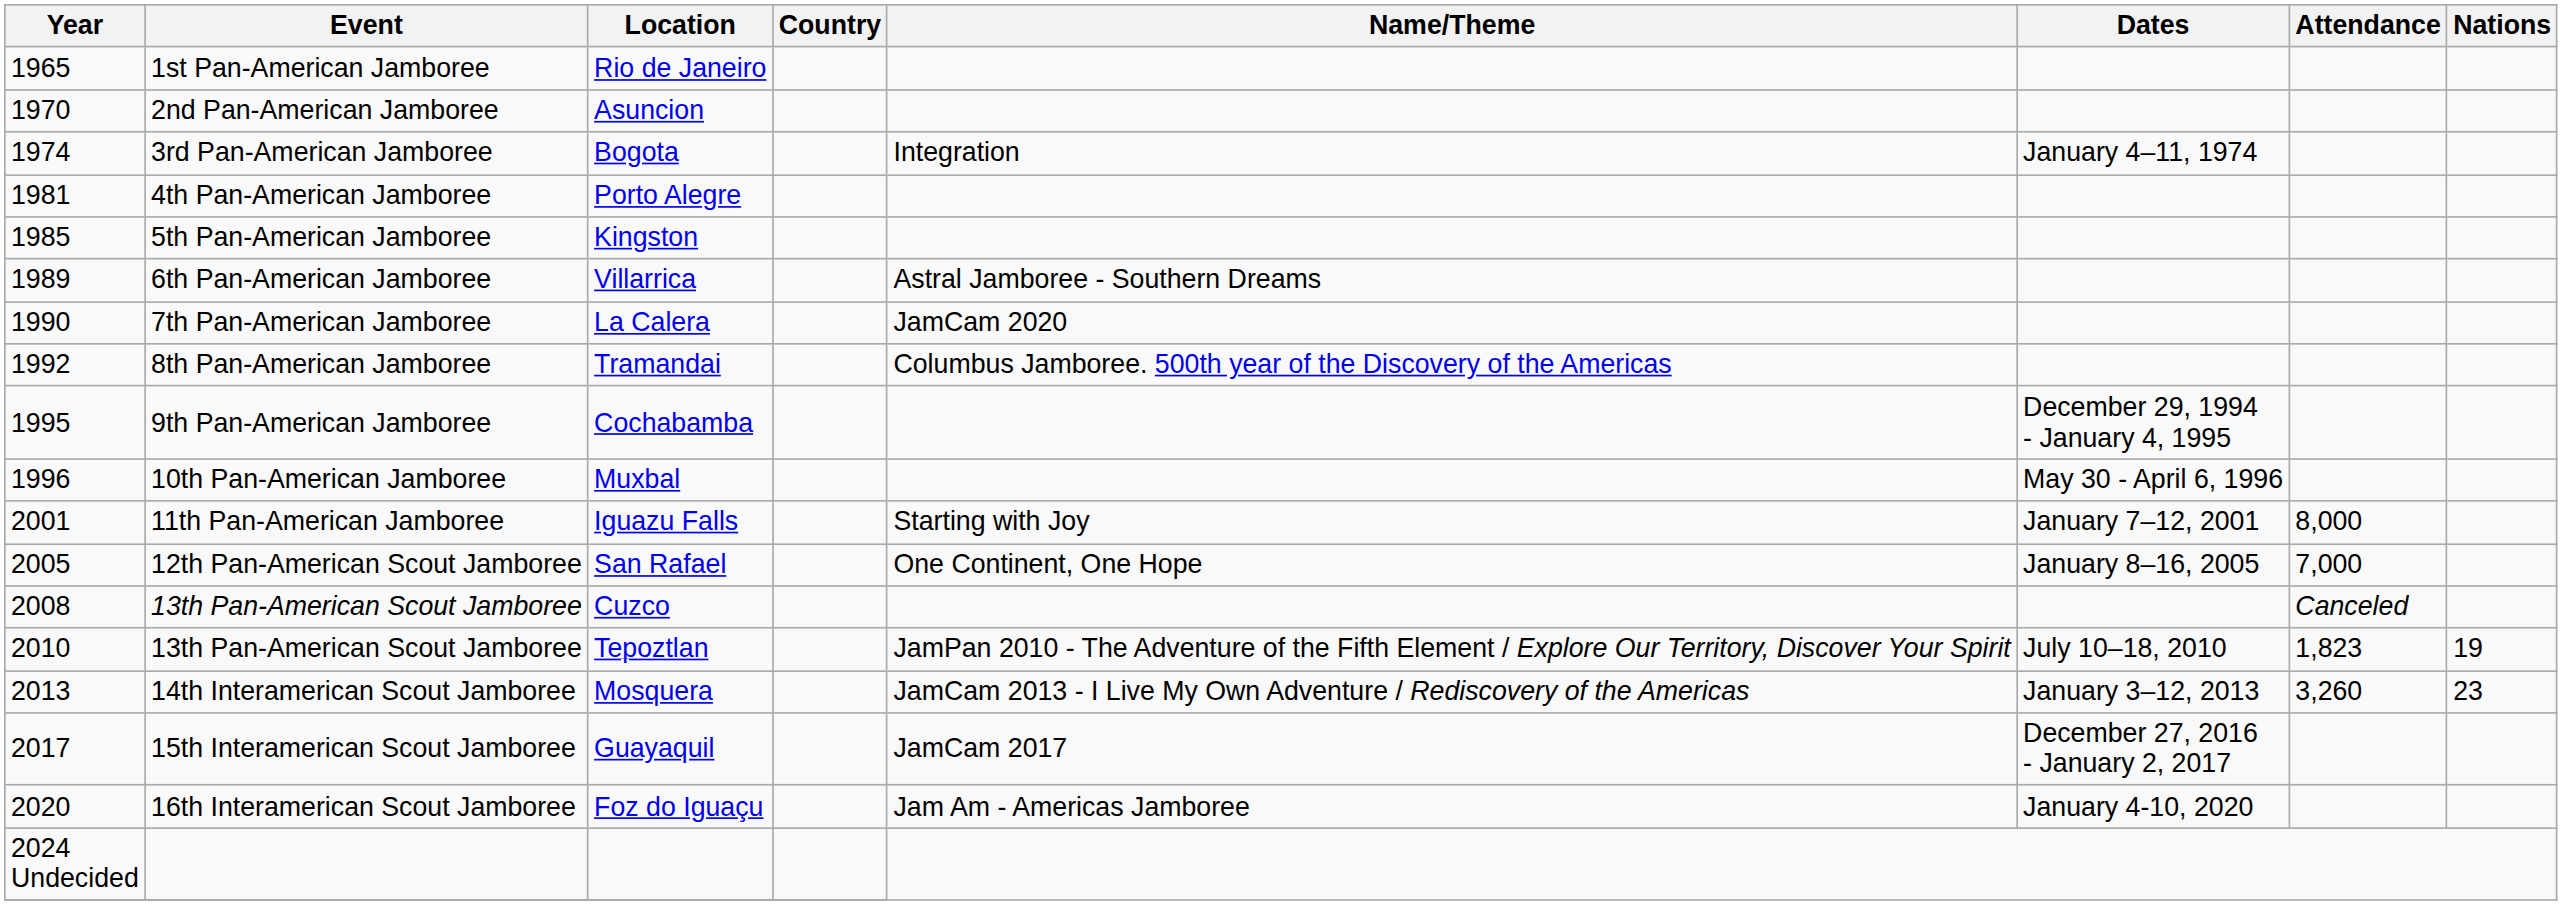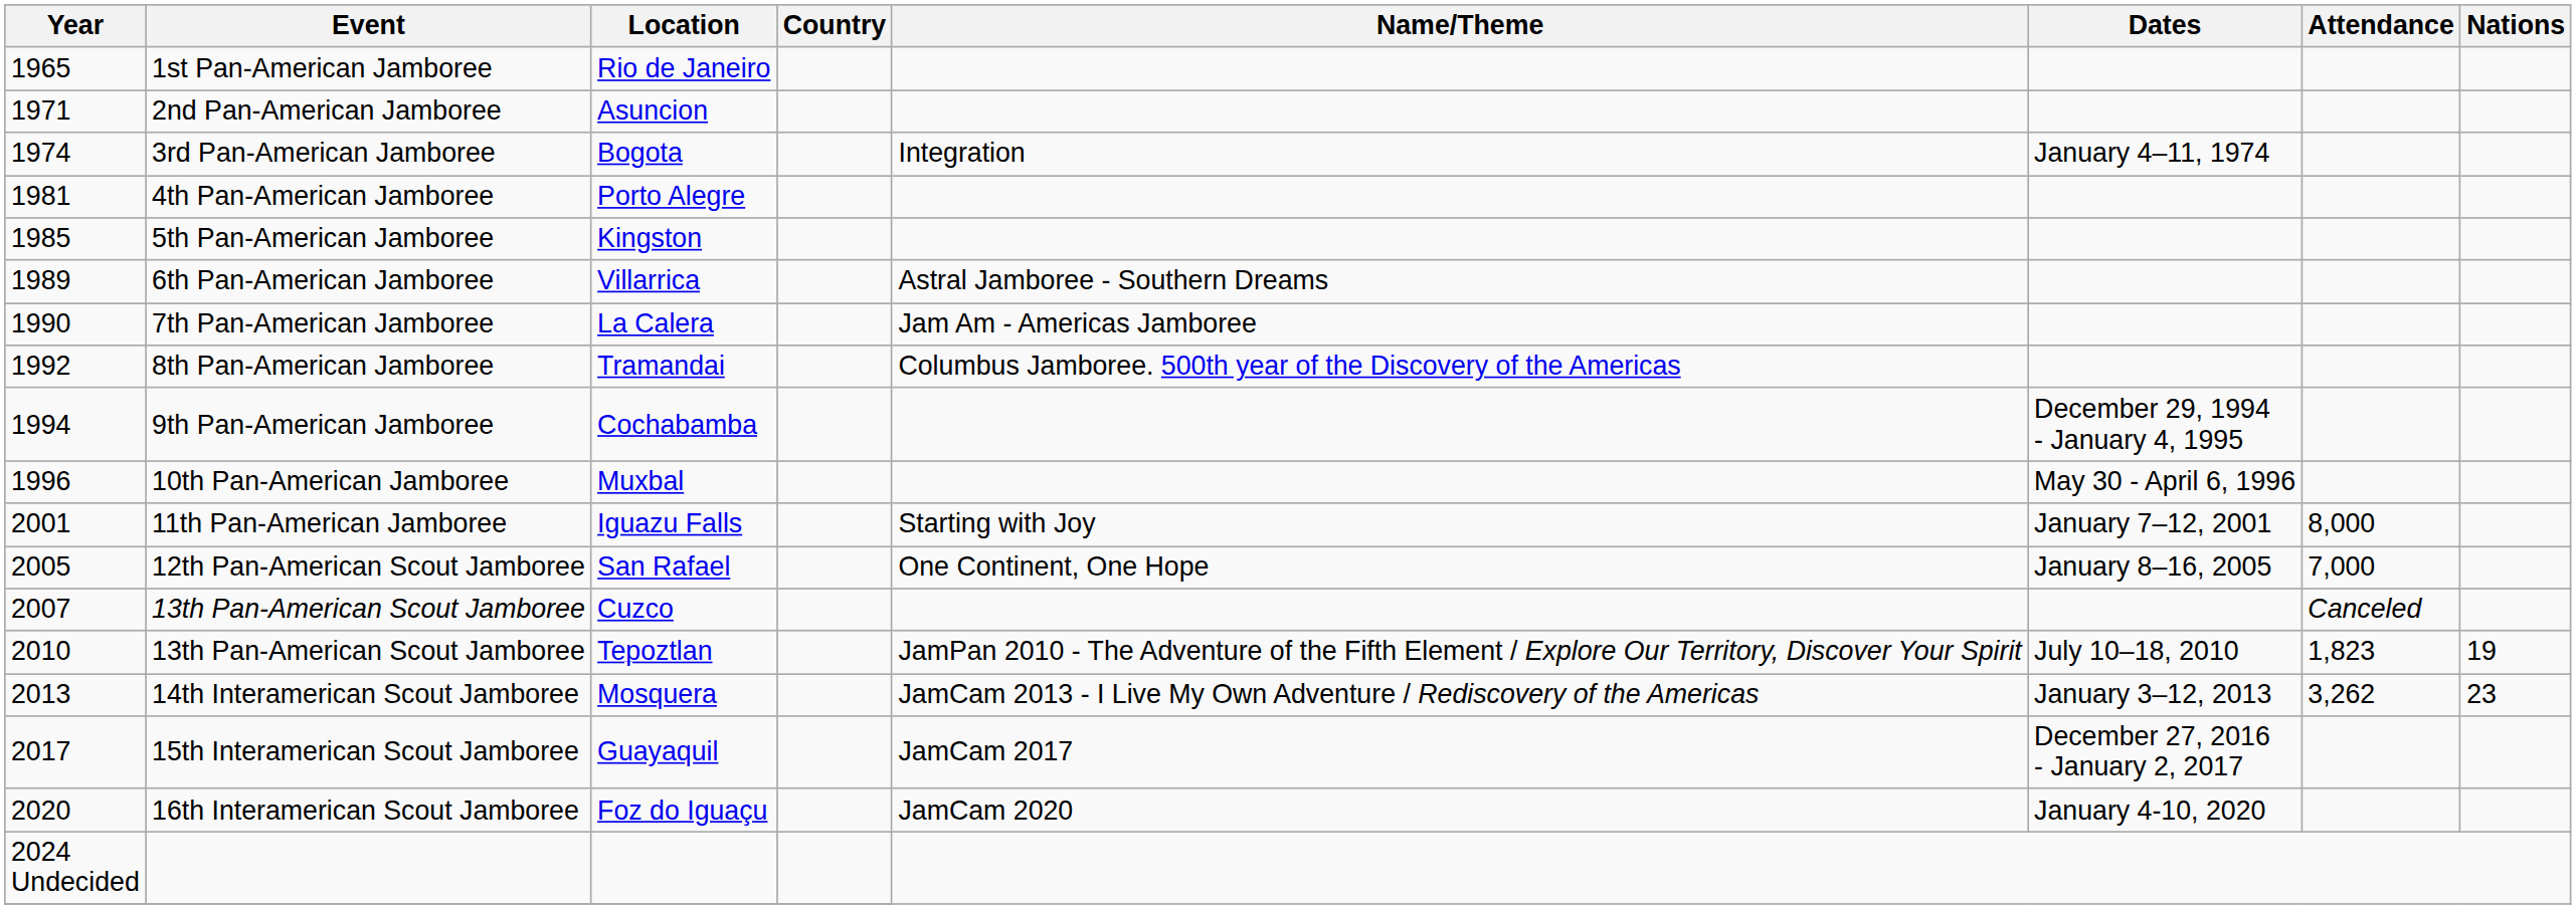 <table class="wikitable sortable">
 <tr>
 <th>Year</th>
 <th>Event</th>
 <th>Location</th>
 <th>Country</th>
 <th>Name/Theme</th>
 <th>Dates</th>
 <th>Attendance</th>
 <th>Nations</th>
 </tr>
 <tr>
 <td>1965</td>
 <td>1st Pan-American Jamboree</td>
 <td><a href='#'>Rio de Janeiro</a></td>
 <td></td>
 <td></td>
 <td></td>
 <td></td>
 <td></td>
 </tr>
 <tr>
-<td>1970</td>
+<td>1971</td>
 <td>2nd Pan-American Jamboree</td>
 <td><a href='#'>Asuncion</a></td>
 <td></td>
 <td></td>
 <td></td>
 <td></td>
 <td></td>
 </tr>
 <tr>
 <td>1974</td>
 <td>3rd Pan-American Jamboree</td>
 <td><a href='#'>Bogota</a></td>
 <td></td>
 <td>Integration</td>
 <td>January 4–11, 1974</td>
 <td></td>
 <td></td>
 </tr>
 <tr>
 <td>1981</td>
 <td>4th Pan-American Jamboree</td>
 <td><a href='#'>Porto Alegre</a></td>
 <td></td>
 <td></td>
 <td></td>
 <td></td>
 <td></td>
 </tr>
 <tr>
 <td>1985</td>
 <td>5th Pan-American Jamboree</td>
 <td><a href='#'>Kingston</a></td>
 <td></td>
 <td></td>
 <td></td>
 <td></td>
 <td></td>
 </tr>
 <tr>
 <td>1989</td>
 <td>6th Pan-American Jamboree</td>
 <td><a href='#'>Villarrica</a></td>
 <td></td>
 <td>Astral Jamboree - Southern Dreams</td>
 <td></td>
 <td></td>
 <td></td>
 </tr>
 <tr>
 <td>1990</td>
 <td>7th Pan-American Jamboree</td>
 <td><a href='#'>La Calera</a></td>
 <td></td>
-<td>JamCam 2020</td>
+<td>Jam Am - Americas Jamboree</td>
 <td></td>
 <td></td>
 <td></td>
 </tr>
 <tr>
 <td>1992</td>
 <td>8th Pan-American Jamboree</td>
 <td><a href='#'>Tramandai</a></td>
 <td></td>
 <td>Columbus Jamboree. <a href='#'>500th year of the Discovery of the Americas</a></td>
 <td></td>
 <td></td>
 <td></td>
 </tr>
 <tr>
-<td>1995</td>
+<td>1994</td>
 <td>9th Pan-American Jamboree</td>
 <td><a href='#'>Cochabamba</a></td>
 <td></td>
 <td></td>
 <td>December 29, 1994<br>- January 4, 1995</td>
 <td></td>
 <td></td>
 </tr>
 <tr>
 <td>1996</td>
 <td>10th Pan-American Jamboree</td>
 <td><a href='#'>Muxbal</a></td>
 <td></td>
 <td></td>
 <td>May 30 - April 6, 1996</td>
 <td></td>
 <td></td>
 </tr>
 <tr>
 <td>2001</td>
 <td>11th Pan-American Jamboree</td>
 <td><a href='#'>Iguazu Falls</a></td>
 <td></td>
 <td>Starting with Joy</td>
 <td>January 7–12, 2001</td>
 <td>8,000</td>
 <td></td>
 </tr>
 <tr>
 <td>2005</td>
 <td>12th Pan-American Scout Jamboree</td>
 <td><a href='#'>San Rafael</a></td>
 <td></td>
 <td>One Continent, One Hope</td>
 <td>January 8–16, 2005</td>
 <td>7,000</td>
 <td></td>
 </tr>
 <tr>
-<td>2008</td>
+<td>2007</td>
 <td><em>13th Pan-American Scout Jamboree</em></td>
 <td><a href='#'>Cuzco</a></td>
 <td></td>
 <td></td>
 <td></td>
 <td><em>Canceled</em></td>
 <td></td>
 </tr>
 <tr>
 <td>2010</td>
 <td>13th Pan-American Scout Jamboree</td>
 <td><a href='#'>Tepoztlan</a></td>
 <td></td>
 <td>JamPan 2010 - The Adventure of the Fifth Element / <em>Explore Our Territory, Discover Your Spirit</em></td>
 <td>July 10–18, 2010</td>
 <td>1,823</td>
 <td>19</td>
 </tr>
 <tr>
 <td>2013</td>
 <td>14th Interamerican Scout Jamboree</td>
 <td><a href='#'>Mosquera</a></td>
 <td></td>
 <td>JamCam 2013 - I Live My Own Adventure / <em>Rediscovery of the Americas</em></td>
 <td>January 3–12, 2013</td>
-<td>3,260</td>
+<td>3,262</td>
 <td>23</td>
 </tr>
 <tr>
 <td>2017</td>
 <td>15th Interamerican Scout Jamboree</td>
 <td><a href='#'>Guayaquil</a></td>
 <td></td>
 <td>JamCam 2017</td>
 <td>December 27, 2016<br>- January 2, 2017</td>
 <td></td>
 <td></td>
 </tr>
 <tr>
 <td>2020</td>
 <td>16th Interamerican Scout Jamboree</td>
 <td><a href='#'>Foz do Iguaçu</a></td>
 <td></td>
-<td>Jam Am - Americas Jamboree</td>
+<td>JamCam 2020</td>
 <td>January 4-10, 2020</td>
 <td></td>
 <td></td>
 </tr>
 <tr>
 <td>2024<br>Undecided</td>
 <td></td>
 <td></td>
 <td></td>
 </tr>
 <tr>
 </tr>
 </table>
